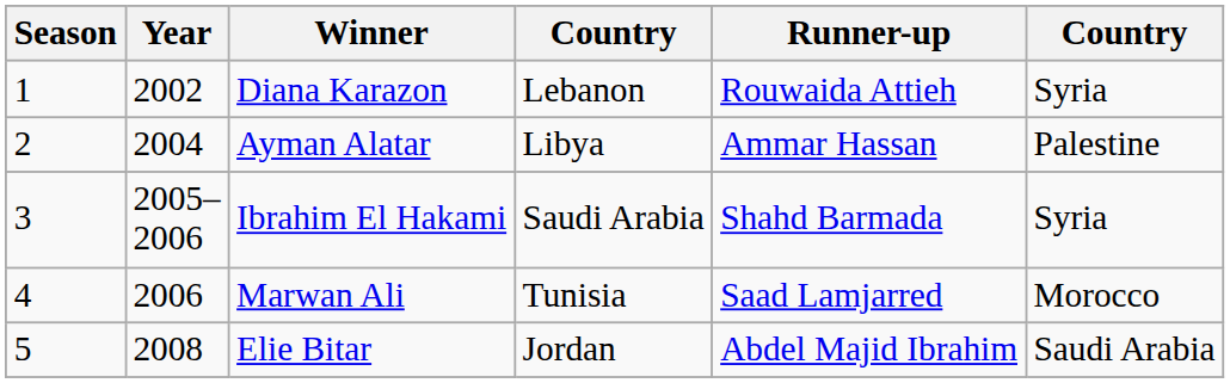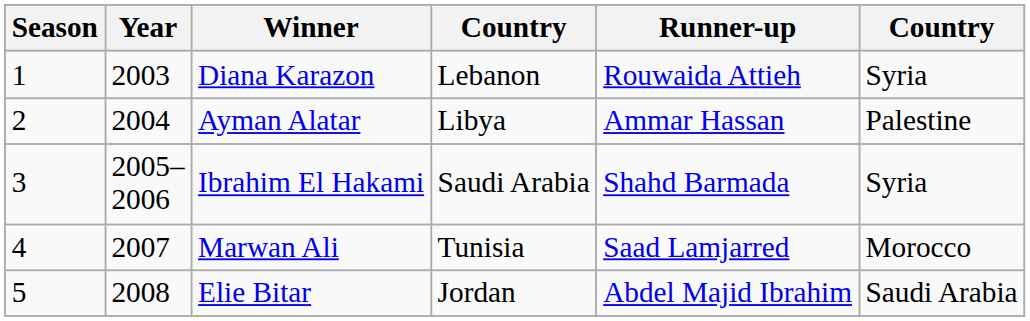 <table class="wikitable">
 <tr>
 <th>Season</th>
 <th>Year</th>
 <th>Winner</th>
 <th>Country</th>
 <th>Runner-up</th>
 <th>Country</th>
 </tr>
 <tr>
 <td>1</td>
-<td>2002</td>
+<td>2003</td>
 <td><a href='#'>Diana Karazon</a></td>
 <td>Lebanon</td>
 <td><a href='#'>Rouwaida Attieh</a></td>
 <td>Syria</td>
 </tr>
 <tr>
 <td>2</td>
 <td>2004</td>
 <td><a href='#'>Ayman Alatar</a></td>
 <td>Libya</td>
 <td><a href='#'>Ammar Hassan</a></td>
 <td>Palestine</td>
 </tr>
 <tr>
 <td>3</td>
 <td>2005–<br>2006</td>
 <td><a href='#'>Ibrahim El Hakami</a></td>
 <td>Saudi Arabia</td>
 <td><a href='#'>Shahd Barmada</a></td>
 <td>Syria</td>
 </tr>
 <tr>
 <td>4</td>
-<td>2006</td>
+<td>2007</td>
 <td><a href='#'>Marwan Ali</a></td>
 <td>Tunisia</td>
 <td><a href='#'>Saad Lamjarred</a></td>
 <td>Morocco</td>
 </tr>
 <tr>
 <td>5</td>
 <td>2008</td>
 <td><a href='#'>Elie Bitar</a></td>
 <td>Jordan</td>
 <td><a href='#'>Abdel Majid Ibrahim</a></td>
 <td>Saudi Arabia</td>
 </tr>
 </table>
